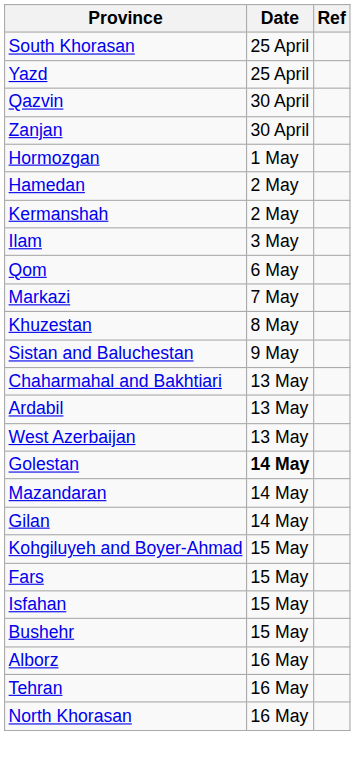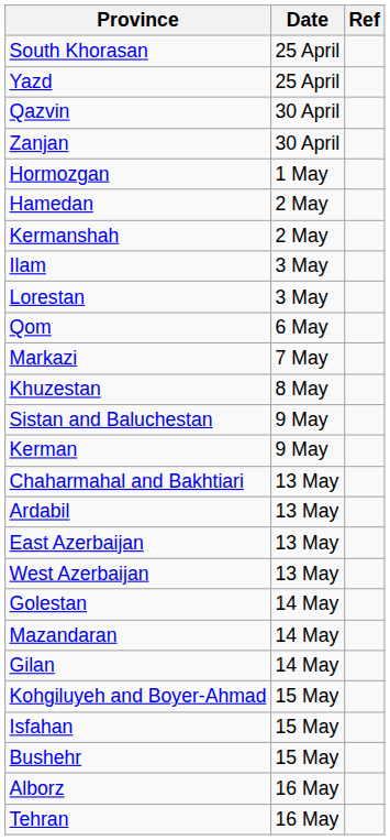 <table class="wikitable">
 <tr>
 <th>Province</th>
 <th>Date</th>
 <th>Ref</th>
 </tr>
 <tr>
 <td><a href='#'>South Khorasan</a></td>
 <td>25 April</td>
 <td></td>
 </tr>
 <tr>
 <td><a href='#'>Yazd</a></td>
 <td>25 April</td>
 <td></td>
 </tr>
 <tr>
 <td><a href='#'>Qazvin</a></td>
 <td>30 April</td>
 <td></td>
 </tr>
 <tr>
 <td><a href='#'>Zanjan</a></td>
 <td>30 April</td>
 <td></td>
 </tr>
 <tr>
 <td><a href='#'>Hormozgan</a></td>
 <td>1 May</td>
 <td></td>
 </tr>
 <tr>
 <td><a href='#'>Hamedan</a></td>
 <td>2 May</td>
 <td></td>
 </tr>
 <tr>
 <td><a href='#'>Kermanshah</a></td>
 <td>2 May</td>
 <td></td>
 </tr>
 <tr>
 <td><a href='#'>Ilam</a></td>
 <td>3 May</td>
 <td></td>
 </tr>
 <tr>
+<td><a href='#'>Lorestan</a></td>
+<td>3 May</td>
+<td></td>
+</tr>
+<tr>
 <td><a href='#'>Qom</a></td>
 <td>6 May</td>
 <td></td>
 </tr>
 <tr>
 <td><a href='#'>Markazi</a></td>
 <td>7 May</td>
 <td></td>
 </tr>
 <tr>
 <td><a href='#'>Khuzestan</a></td>
 <td>8 May</td>
 <td></td>
 </tr>
 <tr>
 <td><a href='#'>Sistan and Baluchestan</a></td>
 <td>9 May</td>
 <td></td>
 </tr>
 <tr>
+<td><a href='#'>Kerman</a></td>
+<td>9 May</td>
+<td></td>
+</tr>
+<tr>
 <td><a href='#'>Chaharmahal and Bakhtiari</a></td>
 <td>13 May</td>
 <td></td>
 </tr>
 <tr>
 <td><a href='#'>Ardabil</a></td>
 <td>13 May</td>
 <td></td>
 </tr>
 <tr>
+<td><a href='#'>East Azerbaijan</a></td>
+<td>13 May</td>
+<td></td>
+</tr>
+<tr>
 <td><a href='#'>West Azerbaijan</a></td>
 <td>13 May</td>
 <td></td>
 </tr>
 <tr>
 <td><a href='#'>Golestan</a></td>
-<td><strong>14 May</strong></td>
+<td>14 May</td>
 <td></td>
 </tr>
 <tr>
 <td><a href='#'>Mazandaran</a></td>
 <td>14 May</td>
 <td></td>
 </tr>
 <tr>
 <td><a href='#'>Gilan</a></td>
 <td>14 May</td>
 <td></td>
 </tr>
 <tr>
 <td><a href='#'>Kohgiluyeh and Boyer-Ahmad</a></td>
-<td>15 May</td>
-<td></td>
-</tr>
-<tr>
-<td><a href='#'>Fars</a></td>
 <td>15 May</td>
 <td></td>
 </tr>
 <tr>
 <td><a href='#'>Isfahan</a></td>
 <td>15 May</td>
 <td></td>
 </tr>
 <tr>
 <td><a href='#'>Bushehr</a></td>
 <td>15 May</td>
 <td></td>
 </tr>
 <tr>
 <td><a href='#'>Alborz</a></td>
 <td>16 May</td>
 <td></td>
 </tr>
 <tr>
 <td><a href='#'>Tehran</a></td>
 <td>16 May</td>
 <td></td>
 </tr>
-<tr>
-<td><a href='#'>North Khorasan</a></td>
-<td>16 May</td>
-<td></td>
-</tr>
 </table>
